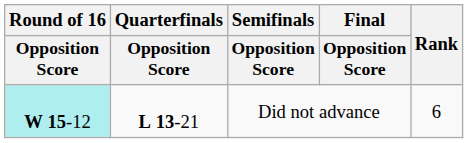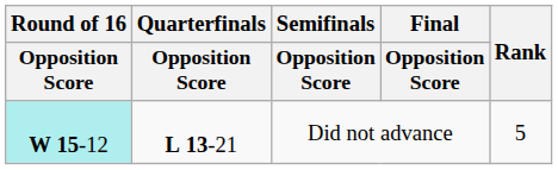 <table class=wikitable style="font-size:90%">
 <tr>
 <th>Round of 16</th>
 <th>Quarterfinals</th>
 <th>Semifinals</th>
 <th>Final</th>
 <th rowspan=2>Rank</th>
 </tr>
 <tr style="font-size:95%">
 <th>Opposition<br>Score</th>
 <th>Opposition<br>Score</th>
 <th>Opposition<br>Score</th>
 <th>Opposition<br>Score</th>
 </tr>
 <tr align=center>
 <td style="background: paleturquoise;"><br><strong>W</strong> <strong>15</strong>-12</td>
 <td><br><strong>L</strong> <strong>13</strong>-21</td>
 <td colspan=2>Did not advance</td>
-<td>6</td>
+<td>5</td>
 </tr>
 </table>
